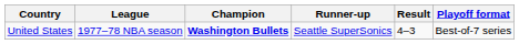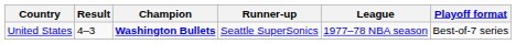 <table class="wikitable" style="font-size:90%">
 <tr>
 <th>Country</th>
-<th>League</th>
+<th>Result</th>
 <th>Champion</th>
 <th>Runner-up</th>
-<th>Result</th>
+<th>League</th>
 <th><a href='#'>Playoff format</a></th>
 </tr>
 <tr>
 <td> <a href='#'>United States</a></td>
-<td><a href='#'>1977–78 NBA season</a></td>
+<td>4–3</td>
 <td><strong><a href='#'>Washington Bullets</a></strong></td>
 <td><a href='#'>Seattle SuperSonics</a></td>
-<td>4–3</td>
+<td><a href='#'>1977–78 NBA season</a></td>
 <td>Best-of-7 series</td>
 </tr>
 </table>
